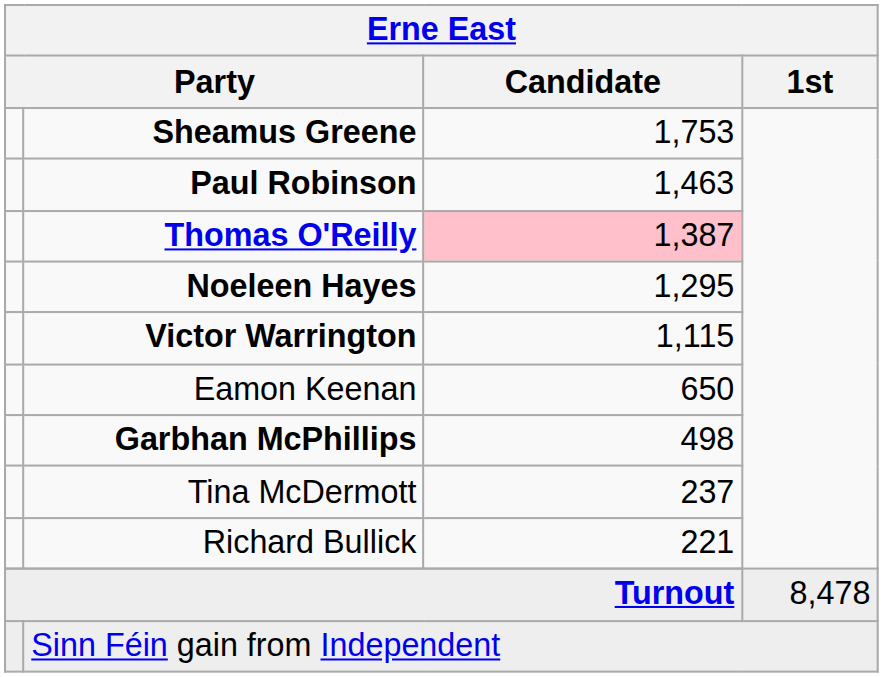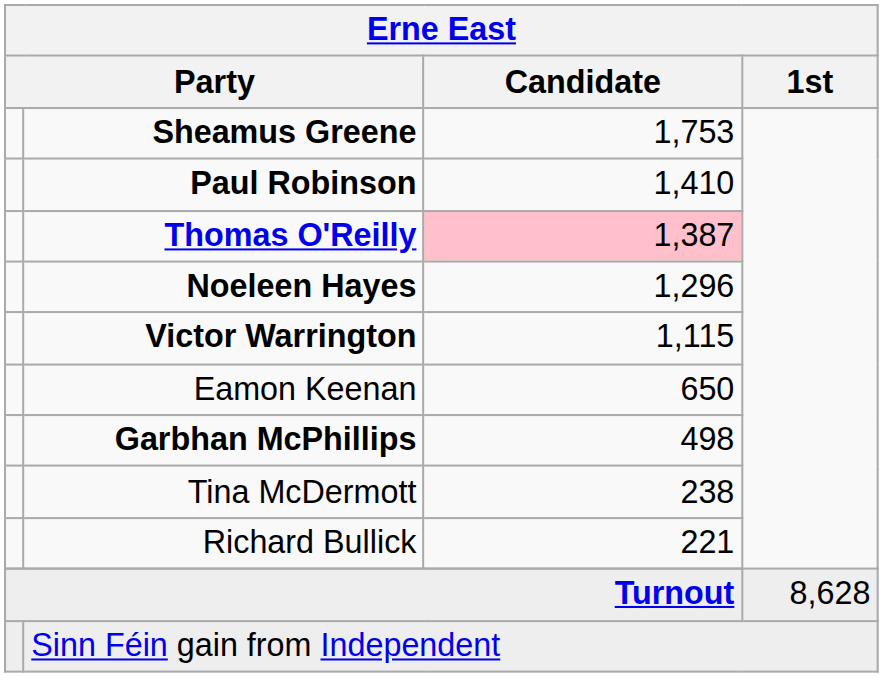 <table class="wikitable">
 <tr>
 <th colspan="4" align="center"><a href='#'>Erne East</a></th>
 </tr>
 <tr>
 <th colspan="2" align="center" width=200>Party</th>
 <th width=150>Candidate</th>
 <th width=60>1st </th>
 </tr>
 <tr>
 <td></td>
 <td align="right"><strong>Sheamus Greene</strong></td>
 <td align="right">1,753</td>
 </tr>
 <tr>
 <td></td>
 <td align="right"><strong>Paul Robinson</strong></td>
-<td align="right">1,463</td>
+<td align="right">1,410</td>
 </tr>
 <tr>
 <td></td>
 <td align="right"><strong><a href='#'>Thomas O'Reilly</a></strong></td>
 <td align="right" style="background: pink;">1,387</td>
 </tr>
 <tr>
 <td></td>
 <td align="right"><strong>Noeleen Hayes</strong></td>
-<td align="right">1,295</td>
+<td align="right">1,296</td>
 </tr>
 <tr>
 <td></td>
 <td align="right"><strong>Victor Warrington</strong></td>
 <td align="right">1,115</td>
 </tr>
 <tr>
 <td></td>
 <td align="right">Eamon Keenan</td>
 <td align="right">650</td>
 </tr>
 <tr>
 <td></td>
 <td align="right"><strong>Garbhan McPhillips</strong></td>
 <td align="right">498</td>
 </tr>
 <tr>
 <td></td>
 <td align="right">Tina McDermott</td>
-<td align="right">237</td>
+<td align="right">238</td>
 </tr>
 <tr>
 <td></td>
 <td align="right">Richard Bullick</td>
 <td align="right">221</td>
 </tr>
 <tr>
 </tr>
 <tr bgcolor="EEEEEE">
 <td colspan=3 align="right"><strong><a href='#'>Turnout</a></strong></td>
-<td align="right">8,478</td>
+<td align="right">8,628</td>
 </tr>
 <tr bgcolor="EEEEEE">
 <td bgcolor=></td>
 <td colspan=4 bgcolor="EEEEEE"><a href='#'>Sinn Féin</a> gain from <a href='#'>Independent</a></td>
 </tr>
 </table>
